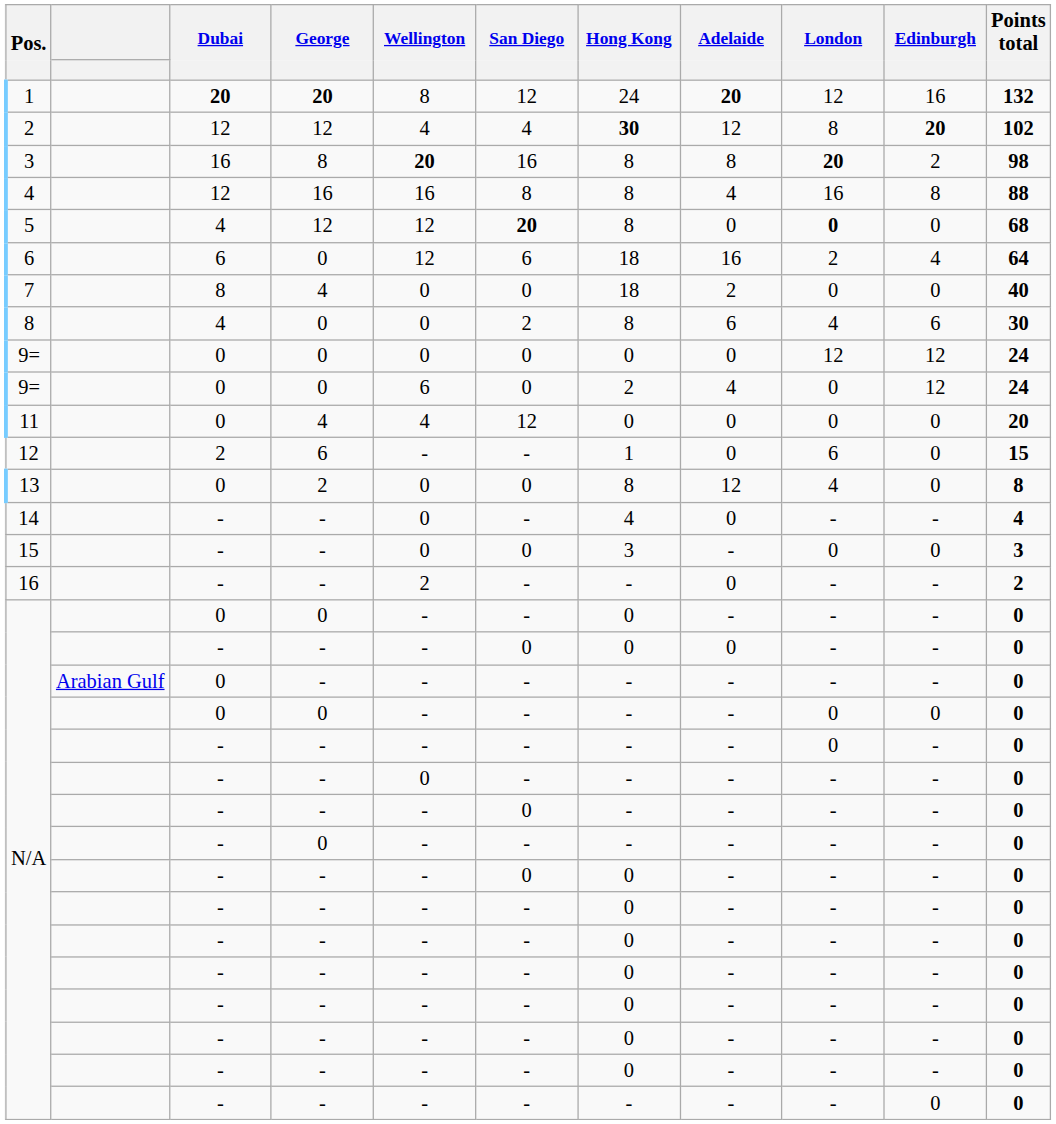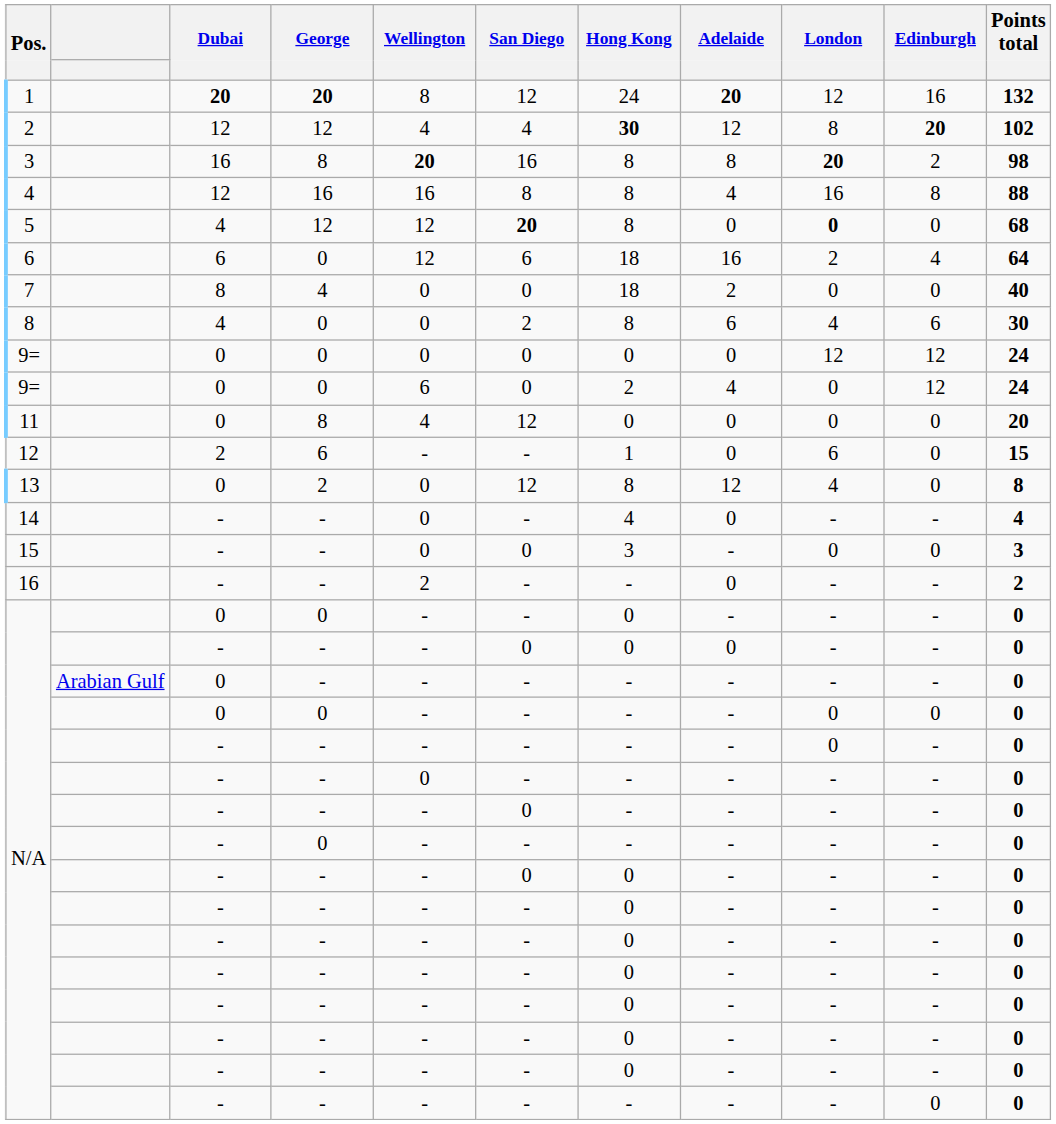 <table class="wikitable sortable" style="text-align:center;">
 <tr>
 <th style="border-bottom:1px solid transparent;"><br>Pos.</th>
 <th></th>
 <th style="vertical-align:top;width:5.5em;border-bottom:1px solid transparent;padding:2px;font-size:85%;"><br><a href='#'>Dubai</a></th>
 <th style="vertical-align:top;width:5.5em;border-bottom:1px solid transparent;padding:2px;font-size:85%;"><br><a href='#'>George</a></th>
 <th style="vertical-align:top;width:5.5em;border-bottom:1px solid transparent;padding:2px;font-size:85%;"><br><a href='#'>Wellington</a></th>
 <th style="vertical-align:top;width:5.5em;border-bottom:1px solid transparent;padding:2px;font-size:85%;"><br><a href='#'>San Diego</a></th>
 <th style="vertical-align:top;width:5.5em;border-bottom:1px solid transparent;padding:2px;font-size:85%;"><br><a href='#'>Hong Kong</a></th>
 <th style="vertical-align:top;width:5.5em;border-bottom:1px solid transparent;padding:2px;font-size:85%;"><br><a href='#'>Adelaide</a></th>
 <th style="vertical-align:top;width:5.5em;border-bottom:1px solid transparent;padding:2px;font-size:85%;"><br><a href='#'>London</a></th>
 <th style="vertical-align:top;width:5.5em;border-bottom:1px solid transparent;padding:2px;font-size:85%;"><br><a href='#'>Edinburgh</a></th>
 <th style="border-bottom:1px solid transparent;">Points<br>total</th>
 </tr>
 <tr style="line-height:8px;">
 <th style="border-top:1px solid transparent;"> </th>
 <th style="border-top:1px solid transparent;"></th>
 <th data-sort-type="number" style="border-top:1px solid transparent;"></th>
 <th data-sort-type="number" style="border-top:1px solid transparent;"></th>
 <th data-sort-type="number" style="border-top:1px solid transparent;"></th>
 <th data-sort-type="number" style="border-top:1px solid transparent;"></th>
 <th data-sort-type="number" style="border-top:1px solid transparent;"></th>
 <th data-sort-type="number" style="border-top:1px solid transparent;"></th>
 <th data-sort-type="number" style="border-top:1px solid transparent;"></th>
 <th data-sort-type="number" style="border-top:1px solid transparent;"></th>
 <th data-sort-type="number" style="border-top:1px solid transparent;"> </th>
 </tr>
 <tr>
 <td style="border-left:3px solid #7cf;">1</td>
 <td align = left></td>
 <td><strong>20</strong></td>
 <td><strong>20</strong></td>
 <td>8</td>
 <td>12</td>
 <td>24</td>
 <td><strong>20</strong></td>
 <td>12</td>
 <td>16</td>
 <td><strong>132</strong></td>
 </tr>
 <tr>
 <td style="border-left:3px solid #7cf;">2</td>
 <td align = left></td>
 <td>12</td>
 <td>12</td>
 <td>4</td>
 <td>4</td>
 <td><strong>30</strong></td>
 <td>12</td>
 <td>8</td>
 <td><strong>20</strong></td>
 <td><strong>102</strong></td>
 </tr>
 <tr>
 <td style="border-left:3px solid #7cf;">3</td>
 <td align = left></td>
 <td>16</td>
 <td>8</td>
 <td><strong>20</strong></td>
 <td>16</td>
 <td>8</td>
 <td>8</td>
 <td><strong>20</strong></td>
 <td>2</td>
 <td><strong>98</strong></td>
 </tr>
 <tr>
 <td style="border-left:3px solid #7cf;">4</td>
 <td align = left></td>
 <td>12</td>
 <td>16</td>
 <td>16</td>
 <td>8</td>
 <td>8</td>
 <td>4</td>
 <td>16</td>
 <td>8</td>
 <td><strong>88</strong></td>
 </tr>
 <tr>
 <td style="border-left:3px solid #7cf;">5</td>
 <td align = left></td>
 <td>4</td>
 <td>12</td>
 <td>12</td>
 <td><strong>20</strong></td>
 <td>8</td>
 <td>0</td>
 <td><strong>0</strong></td>
 <td>0</td>
 <td><strong>68</strong></td>
 </tr>
 <tr>
 <td style="border-left:3px solid #7cf;">6</td>
 <td align = left></td>
 <td>6</td>
 <td>0</td>
 <td>12</td>
 <td>6</td>
 <td>18</td>
 <td>16</td>
 <td>2</td>
 <td>4</td>
 <td><strong>64</strong></td>
 </tr>
 <tr>
 <td style="border-left:3px solid #7cf;">7</td>
 <td align = left></td>
 <td>8</td>
 <td>4</td>
 <td>0</td>
 <td>0</td>
 <td>18</td>
 <td>2</td>
 <td>0</td>
 <td>0</td>
 <td><strong>40</strong></td>
 </tr>
 <tr>
 <td style="border-left:3px solid #7cf;">8</td>
 <td align = left></td>
 <td>4</td>
 <td>0</td>
 <td>0</td>
 <td>2</td>
 <td>8</td>
 <td>6</td>
 <td>4</td>
 <td>6</td>
 <td><strong>30</strong></td>
 </tr>
 <tr>
 <td style="border-left:3px solid #7cf;">9=</td>
 <td align = left></td>
 <td>0</td>
 <td>0</td>
 <td>0</td>
 <td>0</td>
 <td>0</td>
 <td>0</td>
 <td>12</td>
 <td>12</td>
 <td><strong>24</strong></td>
 </tr>
 <tr>
 <td style="border-left:3px solid #7cf;">9=</td>
 <td align = left></td>
 <td>0</td>
 <td>0</td>
 <td>6</td>
 <td>0</td>
 <td>2</td>
 <td>4</td>
 <td>0</td>
 <td>12</td>
 <td><strong>24</strong></td>
 </tr>
 <tr>
 <td style="border-left:3px solid #7cf;">11</td>
 <td align = left></td>
 <td>0</td>
-<td>4</td>
+<td>8</td>
 <td>4</td>
 <td>12</td>
 <td>0</td>
 <td>0</td>
 <td>0</td>
 <td>0</td>
 <td><strong>20</strong></td>
 </tr>
 <tr>
 <td>12</td>
 <td align = left></td>
 <td>2</td>
 <td>6</td>
 <td>-</td>
 <td>-</td>
 <td>1</td>
 <td>0</td>
 <td>6</td>
 <td>0</td>
 <td><strong>15</strong></td>
 </tr>
 <tr>
 <td style="border-left:3px solid #7cf;">13</td>
 <td align = left></td>
 <td>0</td>
 <td>2</td>
 <td>0</td>
-<td>0</td>
+<td>12</td>
 <td>8</td>
 <td>12</td>
 <td>4</td>
 <td>0</td>
 <td><strong>8</strong></td>
 </tr>
 <tr>
 <td>14</td>
 <td align = left></td>
 <td>-</td>
 <td>-</td>
 <td>0</td>
 <td>-</td>
 <td>4</td>
 <td>0</td>
 <td>-</td>
 <td>-</td>
 <td><strong>4</strong></td>
 </tr>
 <tr>
 <td>15</td>
 <td align = left></td>
 <td>-</td>
 <td>-</td>
 <td>0</td>
 <td>0</td>
 <td>3</td>
 <td>-</td>
 <td>0</td>
 <td>0</td>
 <td><strong>3</strong></td>
 </tr>
 <tr>
 <td>16</td>
 <td align = left></td>
 <td>-</td>
 <td>-</td>
 <td>2</td>
 <td>-</td>
 <td>-</td>
 <td>0</td>
 <td>-</td>
 <td>-</td>
 <td><strong>2</strong></td>
 </tr>
 <tr>
 <td rowspan=16>N/A</td>
 <td align = left></td>
 <td>0</td>
 <td>0</td>
 <td>-</td>
 <td>-</td>
 <td>0</td>
 <td>-</td>
 <td>-</td>
 <td>-</td>
 <td><strong>0</strong></td>
 </tr>
 <tr>
 <td align = left></td>
 <td>-</td>
 <td>-</td>
 <td>-</td>
 <td>0</td>
 <td>0</td>
 <td>0</td>
 <td>-</td>
 <td>-</td>
 <td><strong>0</strong></td>
 </tr>
 <tr>
 <td align = left> <a href='#'>Arabian Gulf</a></td>
 <td>0</td>
 <td>-</td>
 <td>-</td>
 <td>-</td>
 <td>-</td>
 <td>-</td>
 <td>-</td>
 <td>-</td>
 <td><strong>0</strong></td>
 </tr>
 <tr>
 <td align = left></td>
 <td>0</td>
 <td>0</td>
 <td>-</td>
 <td>-</td>
 <td>-</td>
 <td>-</td>
 <td>0</td>
 <td>0</td>
 <td><strong>0</strong></td>
 </tr>
 <tr>
 <td align = left></td>
 <td>-</td>
 <td>-</td>
 <td>-</td>
 <td>-</td>
 <td>-</td>
 <td>-</td>
 <td>0</td>
 <td>-</td>
 <td><strong>0</strong></td>
 </tr>
 <tr>
 <td align = left></td>
 <td>-</td>
 <td>-</td>
 <td>0</td>
 <td>-</td>
 <td>-</td>
 <td>-</td>
 <td>-</td>
 <td>-</td>
 <td><strong>0</strong></td>
 </tr>
 <tr>
 <td align = left></td>
 <td>-</td>
 <td>-</td>
 <td>-</td>
 <td>0</td>
 <td>-</td>
 <td>-</td>
 <td>-</td>
 <td>-</td>
 <td><strong>0</strong></td>
 </tr>
 <tr>
 <td align = left></td>
 <td>-</td>
 <td>0</td>
 <td>-</td>
 <td>-</td>
 <td>-</td>
 <td>-</td>
 <td>-</td>
 <td>-</td>
 <td><strong>0</strong></td>
 </tr>
 <tr>
 <td align = left></td>
 <td>-</td>
 <td>-</td>
 <td>-</td>
 <td>0</td>
 <td>0</td>
 <td>-</td>
 <td>-</td>
 <td>-</td>
 <td><strong>0</strong></td>
 </tr>
 <tr>
 <td align = left></td>
 <td>-</td>
 <td>-</td>
 <td>-</td>
 <td>-</td>
 <td>0</td>
 <td>-</td>
 <td>-</td>
 <td>-</td>
 <td><strong>0</strong></td>
 </tr>
 <tr>
 <td align = left></td>
 <td>-</td>
 <td>-</td>
 <td>-</td>
 <td>-</td>
 <td>0</td>
 <td>-</td>
 <td>-</td>
 <td>-</td>
 <td><strong>0</strong></td>
 </tr>
 <tr>
 <td align = left></td>
 <td>-</td>
 <td>-</td>
 <td>-</td>
 <td>-</td>
 <td>0</td>
 <td>-</td>
 <td>-</td>
 <td>-</td>
 <td><strong>0</strong></td>
 </tr>
 <tr>
 <td align = left></td>
 <td>-</td>
 <td>-</td>
 <td>-</td>
 <td>-</td>
 <td>0</td>
 <td>-</td>
 <td>-</td>
 <td>-</td>
 <td><strong>0</strong></td>
 </tr>
 <tr>
 <td align = left></td>
 <td>-</td>
 <td>-</td>
 <td>-</td>
 <td>-</td>
 <td>0</td>
 <td>-</td>
 <td>-</td>
 <td>-</td>
 <td><strong>0</strong></td>
 </tr>
 <tr>
 <td align = left></td>
 <td>-</td>
 <td>-</td>
 <td>-</td>
 <td>-</td>
 <td>0</td>
 <td>-</td>
 <td>-</td>
 <td>-</td>
 <td><strong>0</strong></td>
 </tr>
 <tr>
 <td align = left></td>
 <td>-</td>
 <td>-</td>
 <td>-</td>
 <td>-</td>
 <td>-</td>
 <td>-</td>
 <td>-</td>
 <td>0</td>
 <td><strong>0</strong></td>
 </tr>
 </table>
